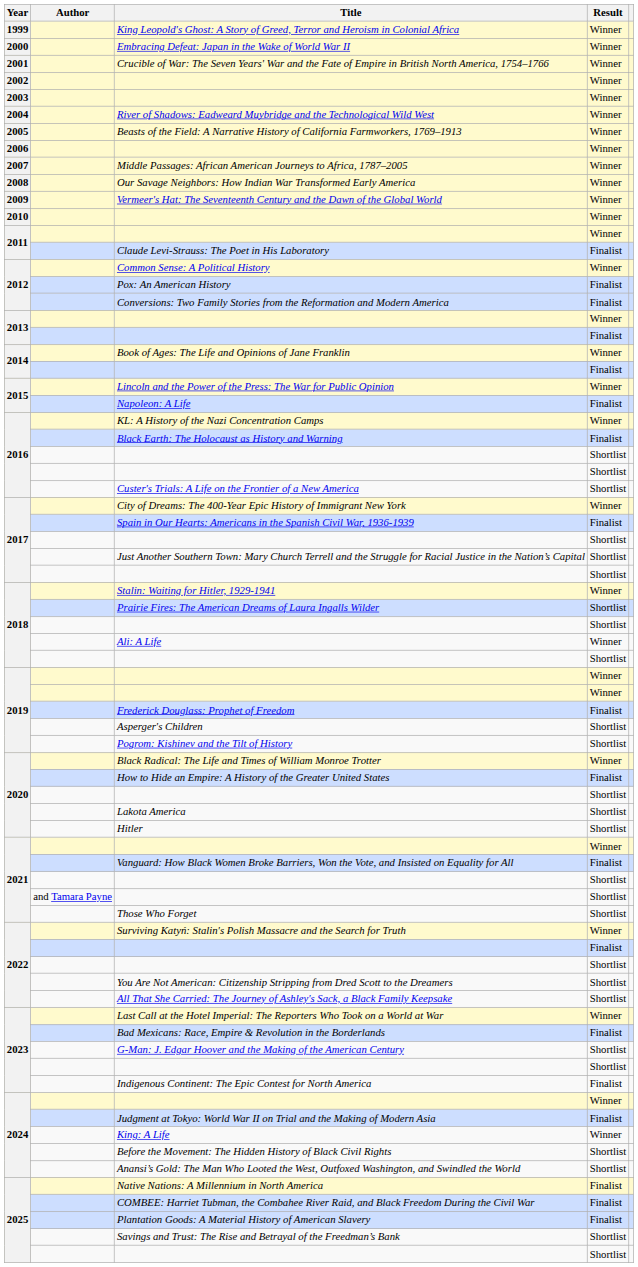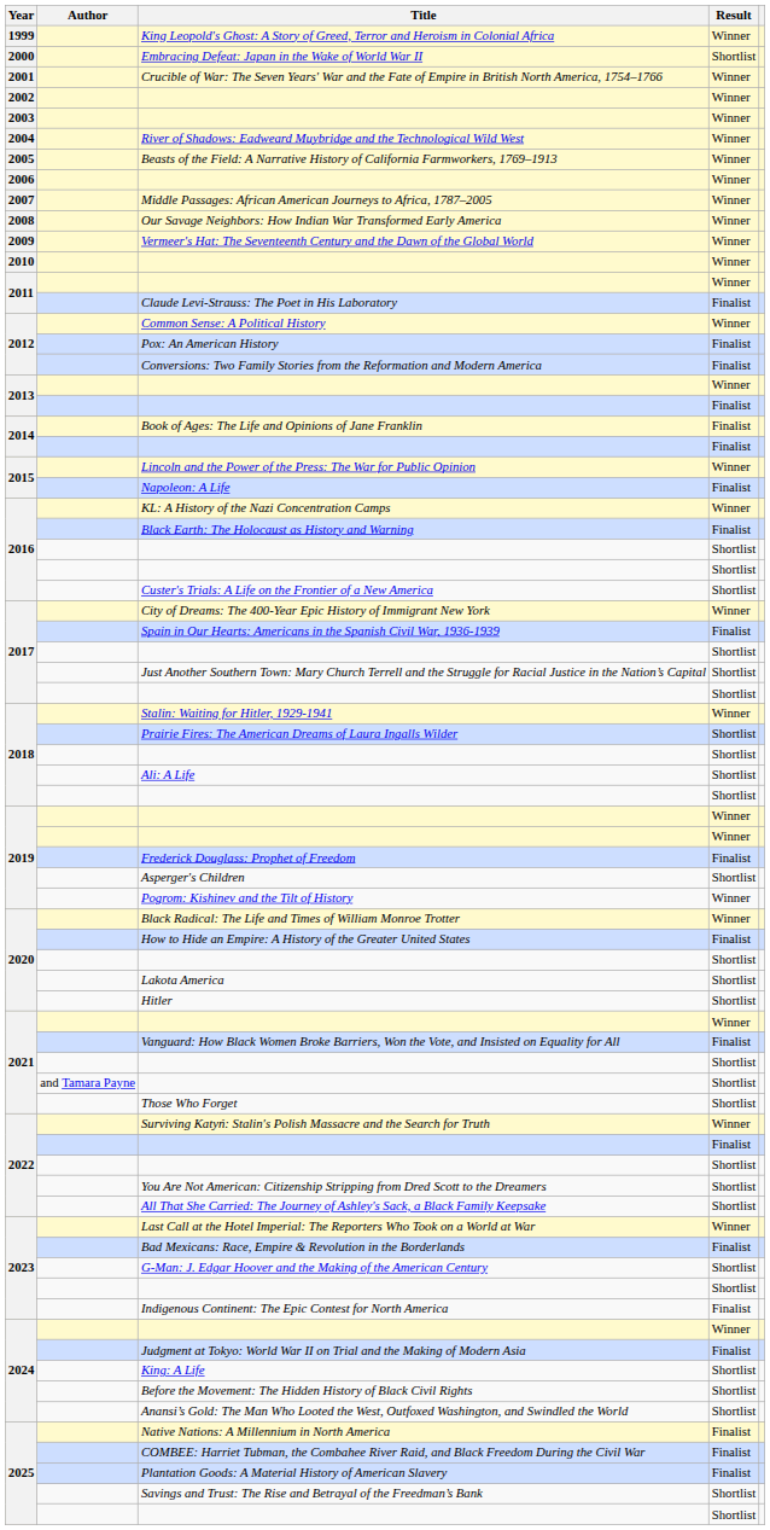 <table class="wikitable sortable mw-collapsible">
 <tr>
 <th scope="col">Year</th>
 <th scope="col">Author</th>
 <th scope="col">Title</th>
 <th scope="col">Result</th>
 <th scope="col"></th>
 </tr>
 <tr style="background:LemonChiffon;" color:black>
 <th>1999</th>
 <td></td>
 <td><em><a href='#'>King Leopold's Ghost: A Story of Greed, Terror and Heroism in Colonial Africa</a></em></td>
 <td>Winner</td>
 <td></td>
 </tr>
 <tr style="background:LemonChiffon;" color:black>
 <th>2000</th>
 <td></td>
 <td><em><a href='#'>Embracing Defeat: Japan in the Wake of World War II</a></em></td>
-<td>Winner</td>
+<td>Shortlist</td>
 <td></td>
 </tr>
 <tr style="background:LemonChiffon;" color:black>
 <th>2001</th>
 <td></td>
 <td><em>Crucible of War: The Seven Years' War and the Fate of Empire in British North America, 1754–1766</em></td>
 <td>Winner</td>
 <td></td>
 </tr>
 <tr style="background:LemonChiffon;" color:black>
 <th>2002</th>
 <td></td>
 <td><em></em></td>
 <td>Winner</td>
 <td></td>
 </tr>
 <tr style="background:LemonChiffon;" color:black>
 <th>2003</th>
 <td></td>
 <td><em></em></td>
 <td>Winner</td>
 <td></td>
 </tr>
 <tr style="background:LemonChiffon;" color:black>
 <th>2004</th>
 <td></td>
 <td><em><a href='#'>River of Shadows: Eadweard Muybridge and the Technological Wild West</a></em></td>
 <td>Winner</td>
 <td></td>
 </tr>
 <tr style="background:LemonChiffon;" color:black>
 <th>2005</th>
 <td></td>
 <td><em>Beasts of the Field: A Narrative History of California Farmworkers, 1769–1913</em></td>
 <td>Winner</td>
 <td></td>
 </tr>
 <tr style="background:LemonChiffon;" color:black>
 <th>2006</th>
 <td></td>
 <td><em></em></td>
 <td>Winner</td>
 <td></td>
 </tr>
 <tr style="background:LemonChiffon;" color:black>
 <th>2007</th>
 <td></td>
 <td><em>Middle Passages: African American Journeys to Africa, 1787–2005</em></td>
 <td>Winner</td>
 <td></td>
 </tr>
 <tr style="background:LemonChiffon;" color:black>
 <th>2008</th>
 <td></td>
 <td><em>Our Savage Neighbors: How Indian War Transformed Early America</em></td>
 <td>Winner</td>
 <td></td>
 </tr>
 <tr style="background:LemonChiffon;" color:black>
 <th>2009</th>
 <td></td>
 <td><em><a href='#'>Vermeer's Hat: The Seventeenth Century and the Dawn of the Global World</a></em></td>
 <td>Winner</td>
 <td></td>
 </tr>
 <tr style="background:LemonChiffon;" color:black>
 <th>2010</th>
 <td></td>
 <td><em></em></td>
 <td>Winner</td>
 <td></td>
 </tr>
 <tr style="background:LemonChiffon;" color:black>
 <th rowspan="2">2011</th>
 <td></td>
 <td><em></em></td>
 <td>Winner</td>
 <td></td>
 </tr>
 <tr style="background:#cddeff">
 <td></td>
 <td><em>Claude Levi-Strauss: The Poet in His Laboratory</em></td>
 <td>Finalist</td>
 <td></td>
 </tr>
 <tr style="background:LemonChiffon;" color:black>
 <th rowspan="3">2012</th>
 <td></td>
 <td><em><a href='#'>Common Sense: A Political History</a></em></td>
 <td>Winner</td>
 <td></td>
 </tr>
 <tr style="background:#cddeff">
 <td></td>
 <td><em>Pox: An American History</em></td>
 <td>Finalist</td>
 <td></td>
 </tr>
 <tr style="background:#cddeff">
 <td></td>
 <td><em>Conversions: Two Family Stories from the Reformation and Modern America</em></td>
 <td>Finalist</td>
 <td></td>
 </tr>
 <tr style="background:LemonChiffon;" color:black>
 <th rowspan="2">2013</th>
 <td></td>
 <td><em></em></td>
 <td>Winner</td>
 <td></td>
 </tr>
 <tr style="background:#cddeff">
 <td></td>
 <td><em></em></td>
 <td>Finalist</td>
 <td></td>
 </tr>
 <tr style="background:LemonChiffon;" color:black>
 <th rowspan="2">2014</th>
 <td></td>
 <td><em>Book of Ages: The Life and Opinions of Jane Franklin</em></td>
-<td>Winner</td>
+<td>Finalist</td>
 <td></td>
 </tr>
 <tr style="background:#cddeff">
 <td></td>
 <td><em></em></td>
 <td>Finalist</td>
 <td></td>
 </tr>
 <tr style="background:LemonChiffon;" color:black>
 <th rowspan="2">2015</th>
 <td></td>
 <td><em><a href='#'>Lincoln and the Power of the Press: The War for Public Opinion</a></em></td>
 <td>Winner</td>
 <td></td>
 </tr>
 <tr style="background:#cddeff">
 <td></td>
 <td><em><a href='#'>Napoleon: A Life</a></em></td>
 <td>Finalist</td>
 <td></td>
 </tr>
 <tr style="background:LemonChiffon;" color:black>
 <th rowspan="5">2016</th>
 <td></td>
 <td><em>KL: A History of the Nazi Concentration Camps</em></td>
 <td>Winner</td>
 <td></td>
 </tr>
 <tr style="background:#cddeff">
 <td></td>
 <td><em><a href='#'>Black Earth: The Holocaust as History and Warning</a></em></td>
 <td>Finalist</td>
 <td></td>
 </tr>
 <tr>
 <td></td>
 <td><em></em></td>
 <td>Shortlist</td>
 <td></td>
 </tr>
 <tr>
 <td></td>
 <td><em></em></td>
 <td>Shortlist</td>
 <td></td>
 </tr>
 <tr>
 <td></td>
 <td><em><a href='#'>Custer's Trials: A Life on the Frontier of a New America</a></em></td>
 <td>Shortlist</td>
 <td></td>
 </tr>
 <tr style="background:LemonChiffon;" color:black>
 <th rowspan="5">2017</th>
 <td></td>
 <td><em>City of Dreams: The 400-Year Epic History of Immigrant New York</em></td>
 <td>Winner</td>
 <td></td>
 </tr>
 <tr style="background:#cddeff">
 <td></td>
 <td><em><a href='#'>Spain in Our Hearts: Americans in the Spanish Civil War, 1936-1939</a></em></td>
 <td>Finalist</td>
 <td></td>
 </tr>
 <tr>
 <td></td>
 <td><em></em></td>
 <td>Shortlist</td>
 <td></td>
 </tr>
 <tr>
 <td></td>
 <td><em>Just Another Southern Town: Mary Church Terrell and the Struggle for Racial Justice in the Nation’s Capital</em></td>
 <td>Shortlist</td>
 <td></td>
 </tr>
 <tr>
 <td></td>
 <td><em></em></td>
 <td>Shortlist</td>
 <td></td>
 </tr>
 <tr style="background:LemonChiffon;" color:black>
 <th rowspan="5">2018</th>
 <td></td>
 <td><em><a href='#'>Stalin: Waiting for Hitler, 1929-1941</a></em></td>
 <td>Winner</td>
 <td></td>
 </tr>
 <tr style="background:#cddeff">
 <td></td>
 <td><em><a href='#'>Prairie Fires: The American Dreams of Laura Ingalls Wilder</a></em></td>
 <td>Shortlist</td>
 <td></td>
 </tr>
 <tr>
 <td></td>
 <td><em></em></td>
 <td>Shortlist</td>
 <td></td>
 </tr>
 <tr>
 <td></td>
 <td><em><a href='#'>Ali: A Life</a></em></td>
-<td>Winner</td>
+<td>Shortlist</td>
 <td></td>
 </tr>
 <tr>
 <td></td>
 <td><em></em></td>
 <td>Shortlist</td>
 <td></td>
 </tr>
 <tr style="background:LemonChiffon;" color:black>
 <th rowspan="5">2019</th>
 <td></td>
 <td><em></em></td>
 <td>Winner</td>
 <td></td>
 </tr>
 <tr style="background:LemonChiffon;" color:black>
 <td></td>
 <td><em></em></td>
 <td>Winner</td>
 <td></td>
 </tr>
 <tr style="background:#cddeff">
 <td></td>
 <td><em><a href='#'>Frederick Douglass: Prophet of Freedom</a></em></td>
 <td>Finalist</td>
 <td></td>
 </tr>
 <tr>
 <td></td>
 <td><em>Asperger's Children</em></td>
 <td>Shortlist</td>
 <td></td>
 </tr>
 <tr>
 <td></td>
 <td><a href='#'><em>Pogrom: Kishinev and the Tilt of History</em></a></td>
-<td>Shortlist</td>
+<td>Winner</td>
 <td></td>
 </tr>
 <tr style="background:LemonChiffon;" color:black>
 <th rowspan="5">2020</th>
 <td></td>
 <td><em>Black Radical: The Life and Times of William Monroe Trotter</em></td>
 <td>Winner</td>
 <td></td>
 </tr>
 <tr style="background:#cddeff">
 <td></td>
 <td><em>How to Hide an Empire: A History of the Greater United States</em></td>
 <td>Finalist</td>
 <td></td>
 </tr>
 <tr>
 <td></td>
 <td><em></em></td>
 <td>Shortlist</td>
 <td></td>
 </tr>
 <tr>
 <td></td>
 <td><em>Lakota America</em></td>
 <td>Shortlist</td>
 <td></td>
 </tr>
 <tr>
 <td></td>
 <td><em>Hitler</em></td>
 <td>Shortlist</td>
 <td></td>
 </tr>
 <tr style="background:LemonChiffon;" color:black>
 <th rowspan="5">2021</th>
 <td></td>
 <td><em></em></td>
 <td>Winner</td>
 <td></td>
 </tr>
 <tr style="background:#cddeff">
 <td></td>
 <td><em>Vanguard: How Black Women Broke Barriers, Won the Vote, and Insisted on Equality for All</em></td>
 <td>Finalist</td>
 <td></td>
 </tr>
 <tr>
 <td></td>
 <td><em></em></td>
 <td>Shortlist</td>
 <td></td>
 </tr>
 <tr>
 <td> and <a href='#'>Tamara Payne</a></td>
 <td><em></em></td>
 <td>Shortlist</td>
 <td></td>
 </tr>
 <tr>
 <td></td>
 <td><em>Those Who Forget</em></td>
 <td>Shortlist</td>
 <td></td>
 </tr>
 <tr style="background:LemonChiffon;" color:black>
 <th rowspan="5">2022</th>
 <td></td>
 <td><em>Surviving Katyń: Stalin's Polish Massacre and the Search for Truth</em></td>
 <td>Winner</td>
 <td></td>
 </tr>
 <tr style="background:#cddeff">
 <td></td>
 <td><em></em></td>
 <td>Finalist</td>
 <td></td>
 </tr>
 <tr>
 <td></td>
 <td><em></em></td>
 <td>Shortlist</td>
 <td></td>
 </tr>
 <tr>
 <td></td>
 <td><em>You Are Not American: Citizenship Stripping from Dred Scott to the Dreamers</em></td>
 <td>Shortlist</td>
 <td></td>
 </tr>
 <tr>
 <td></td>
 <td><em><a href='#'>All That She Carried: The Journey of Ashley's Sack, a Black Family Keepsake</a></em></td>
 <td>Shortlist</td>
 <td></td>
 </tr>
 <tr style="background:LemonChiffon;" color:black>
 <th rowspan="5">2023</th>
 <td></td>
 <td><em>Last Call at the Hotel Imperial: The Reporters Who Took on a World at War</em></td>
 <td>Winner</td>
 <td></td>
 </tr>
 <tr style="background:#cddeff">
 <td></td>
 <td><em>Bad Mexicans: Race, Empire & Revolution in the Borderlands</em></td>
 <td>Finalist</td>
 <td></td>
 </tr>
 <tr>
 <td></td>
 <td><em><a href='#'>G-Man: J. Edgar Hoover and the Making of the American Century</a></em></td>
 <td>Shortlist</td>
 <td></td>
 </tr>
 <tr>
 <td></td>
 <td></td>
 <td>Shortlist</td>
 <td></td>
 </tr>
 <tr>
 <td></td>
 <td><em>Indigenous Continent: The Epic Contest for North America</em></td>
 <td>Finalist</td>
 <td></td>
 </tr>
 <tr style="background:LemonChiffon;" color:black>
 <th rowspan="5">2024</th>
 <td></td>
 <td><em></em></td>
 <td>Winner</td>
 <td></td>
 </tr>
 <tr style="background:#cddeff">
 <td></td>
 <td><em>Judgment at Tokyo: World War II on Trial and the Making of Modern Asia</em></td>
 <td>Finalist</td>
 <td></td>
 </tr>
 <tr>
 <td></td>
 <td><em><a href='#'>King: A Life</a></em></td>
-<td>Winner</td>
+<td>Shortlist</td>
 <td></td>
 </tr>
 <tr>
 <td></td>
 <td><em>Before the Movement: The Hidden History of Black Civil Rights</em></td>
 <td>Shortlist</td>
 <td></td>
 </tr>
 <tr>
 <td></td>
 <td><em>Anansi’s Gold: The Man Who Looted the West, Outfoxed Washington, and Swindled the World</em></td>
 <td>Shortlist</td>
 <td></td>
 </tr>
 <tr style="background:LemonChiffon;">
 <th rowspan="5">2025</th>
 <td></td>
 <td><em>Native Nations: A Millennium in North America</em></td>
 <td>Finalist</td>
 <td></td>
 </tr>
 <tr style="background:#cddeff">
 <td></td>
 <td><em>COMBEE: Harriet Tubman, the Combahee River Raid, and Black Freedom During the Civil War</em></td>
 <td>Finalist</td>
 <td></td>
 </tr>
 <tr style="background:#cddeff">
 <td></td>
 <td><em>Plantation Goods: A Material History of American Slavery</em></td>
 <td>Finalist</td>
 <td></td>
 </tr>
 <tr>
 <td></td>
 <td><em>Savings and Trust: The Rise and Betrayal of the Freedman’s Bank</em></td>
 <td>Shortlist</td>
 <td></td>
 </tr>
 <tr>
 <td></td>
 <td><em></em></td>
 <td>Shortlist</td>
 <td></td>
 </tr>
 </table>
